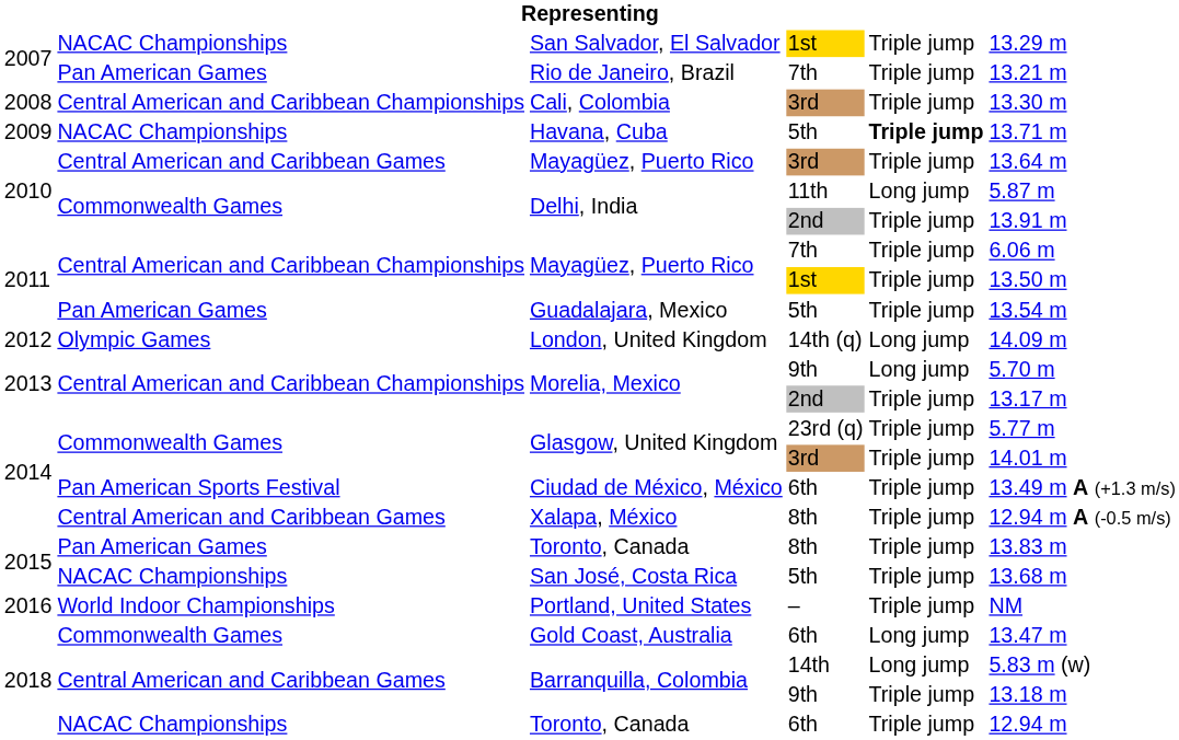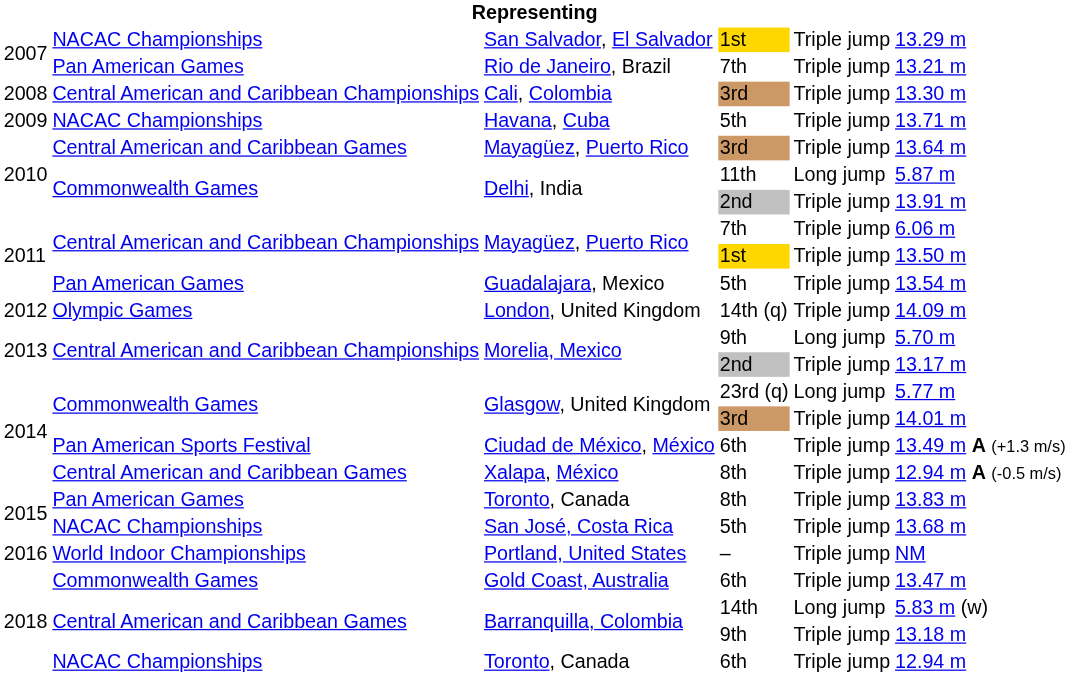 <table>
 <tr>
 <th colspan="6">Representing </th>
 </tr>
 <tr>
 <td rowspan=2>2007</td>
 <td><a href='#'>NACAC Championships</a></td>
 <td><a href='#'>San Salvador</a>, <a href='#'>El Salvador</a></td>
 <td bgcolor=gold>1st</td>
 <td>Triple jump</td>
 <td><a href='#'>13.29 m</a></td>
 </tr>
 <tr>
 <td><a href='#'>Pan American Games</a></td>
 <td><a href='#'>Rio de Janeiro</a>, Brazil</td>
 <td>7th</td>
 <td>Triple jump</td>
 <td><a href='#'>13.21 m</a></td>
 </tr>
 <tr>
 <td>2008</td>
 <td><a href='#'>Central American and Caribbean Championships</a></td>
 <td><a href='#'>Cali</a>, <a href='#'>Colombia</a></td>
 <td style="background:#c96;">3rd</td>
 <td>Triple jump</td>
 <td><a href='#'>13.30 m</a></td>
 </tr>
 <tr>
 <td>2009</td>
 <td><a href='#'>NACAC Championships</a></td>
 <td><a href='#'>Havana</a>, <a href='#'>Cuba</a></td>
 <td>5th</td>
-<td><strong>Triple jump</strong></td>
+<td>Triple jump</td>
 <td><a href='#'>13.71 m</a></td>
 </tr>
 <tr>
 <td rowspan=3>2010</td>
 <td><a href='#'>Central American and Caribbean Games</a></td>
 <td><a href='#'>Mayagüez</a>, <a href='#'>Puerto Rico</a></td>
 <td style="background:#c96;">3rd</td>
 <td>Triple jump</td>
 <td><a href='#'>13.64 m</a></td>
 </tr>
 <tr>
 <td rowspan=2><a href='#'>Commonwealth Games</a></td>
 <td rowspan=2><a href='#'>Delhi</a>, India</td>
 <td>11th</td>
 <td>Long jump</td>
 <td><a href='#'>5.87 m</a></td>
 </tr>
 <tr>
 <td style="background:silver;">2nd</td>
 <td>Triple jump</td>
 <td><a href='#'>13.91 m</a></td>
 </tr>
 <tr>
 <td rowspan=3>2011</td>
 <td rowspan=2><a href='#'>Central American and Caribbean Championships</a></td>
 <td rowspan=2><a href='#'>Mayagüez</a>, <a href='#'>Puerto Rico</a></td>
 <td>7th</td>
 <td>Triple jump</td>
 <td><a href='#'>6.06 m</a></td>
 </tr>
 <tr>
 <td bgcolor=gold>1st</td>
 <td>Triple jump</td>
 <td><a href='#'>13.50 m</a></td>
 </tr>
 <tr>
 <td><a href='#'>Pan American Games</a></td>
 <td><a href='#'>Guadalajara</a>, Mexico</td>
 <td>5th</td>
 <td>Triple jump</td>
 <td><a href='#'>13.54 m</a></td>
 </tr>
 <tr>
 <td>2012</td>
 <td><a href='#'>Olympic Games</a></td>
 <td><a href='#'>London</a>, United Kingdom</td>
 <td>14th (q)</td>
-<td>Long jump</td>
+<td>Triple jump</td>
 <td><a href='#'>14.09 m</a></td>
 </tr>
 <tr>
 <td rowspan=2>2013</td>
 <td rowspan=2><a href='#'>Central American and Caribbean Championships</a></td>
 <td rowspan=2><a href='#'>Morelia, Mexico</a></td>
 <td>9th</td>
 <td>Long jump</td>
 <td><a href='#'>5.70 m</a></td>
 </tr>
 <tr>
 <td bgcolor=silver>2nd</td>
 <td>Triple jump</td>
 <td><a href='#'>13.17 m</a></td>
 </tr>
 <tr>
 <td rowspan=4>2014</td>
 <td rowspan=2><a href='#'>Commonwealth Games</a></td>
 <td rowspan=2><a href='#'>Glasgow</a>, United Kingdom</td>
 <td>23rd (q)</td>
-<td>Triple jump</td>
+<td>Long jump</td>
 <td><a href='#'>5.77 m</a></td>
 </tr>
 <tr>
 <td bgcolor=cc9966>3rd</td>
 <td>Triple jump</td>
 <td><a href='#'>14.01 m</a></td>
 </tr>
 <tr>
 <td><a href='#'>Pan American Sports Festival</a></td>
 <td><a href='#'>Ciudad de México</a>, <a href='#'>México</a></td>
 <td>6th</td>
 <td>Triple jump</td>
 <td><a href='#'>13.49 m</a> <strong>A</strong> <small>(+1.3 m/s)</small></td>
 </tr>
 <tr>
 <td><a href='#'>Central American and Caribbean Games</a></td>
 <td><a href='#'>Xalapa</a>, <a href='#'>México</a></td>
 <td>8th</td>
 <td>Triple jump</td>
 <td><a href='#'>12.94 m</a> <strong>A</strong> <small>(-0.5 m/s)</small></td>
 </tr>
 <tr>
 <td rowspan=2>2015</td>
 <td><a href='#'>Pan American Games</a></td>
 <td><a href='#'>Toronto</a>, Canada</td>
 <td>8th</td>
 <td>Triple jump</td>
 <td><a href='#'>13.83 m</a></td>
 </tr>
 <tr>
 <td><a href='#'>NACAC Championships</a></td>
 <td><a href='#'>San José, Costa Rica</a></td>
 <td>5th</td>
 <td>Triple jump</td>
 <td><a href='#'>13.68 m</a></td>
 </tr>
 <tr>
 <td>2016</td>
 <td><a href='#'>World Indoor Championships</a></td>
 <td><a href='#'>Portland, United States</a></td>
 <td>–</td>
 <td>Triple jump</td>
 <td><a href='#'>NM</a></td>
 </tr>
 <tr>
 <td rowspan=4>2018</td>
 <td><a href='#'>Commonwealth Games</a></td>
 <td><a href='#'>Gold Coast, Australia</a></td>
 <td>6th</td>
-<td>Long jump</td>
+<td>Triple jump</td>
 <td><a href='#'>13.47 m</a></td>
 </tr>
 <tr>
 <td rowspan=2><a href='#'>Central American and Caribbean Games</a></td>
 <td rowspan=2><a href='#'>Barranquilla, Colombia</a></td>
 <td>14th</td>
 <td>Long jump</td>
 <td><a href='#'>5.83 m</a> (w)</td>
 </tr>
 <tr>
 <td>9th</td>
 <td>Triple jump</td>
 <td><a href='#'>13.18 m</a></td>
 </tr>
 <tr>
 <td><a href='#'>NACAC Championships</a></td>
 <td><a href='#'>Toronto</a>, Canada</td>
 <td>6th</td>
 <td>Triple jump</td>
 <td><a href='#'>12.94 m</a></td>
 </tr>
 </table>
